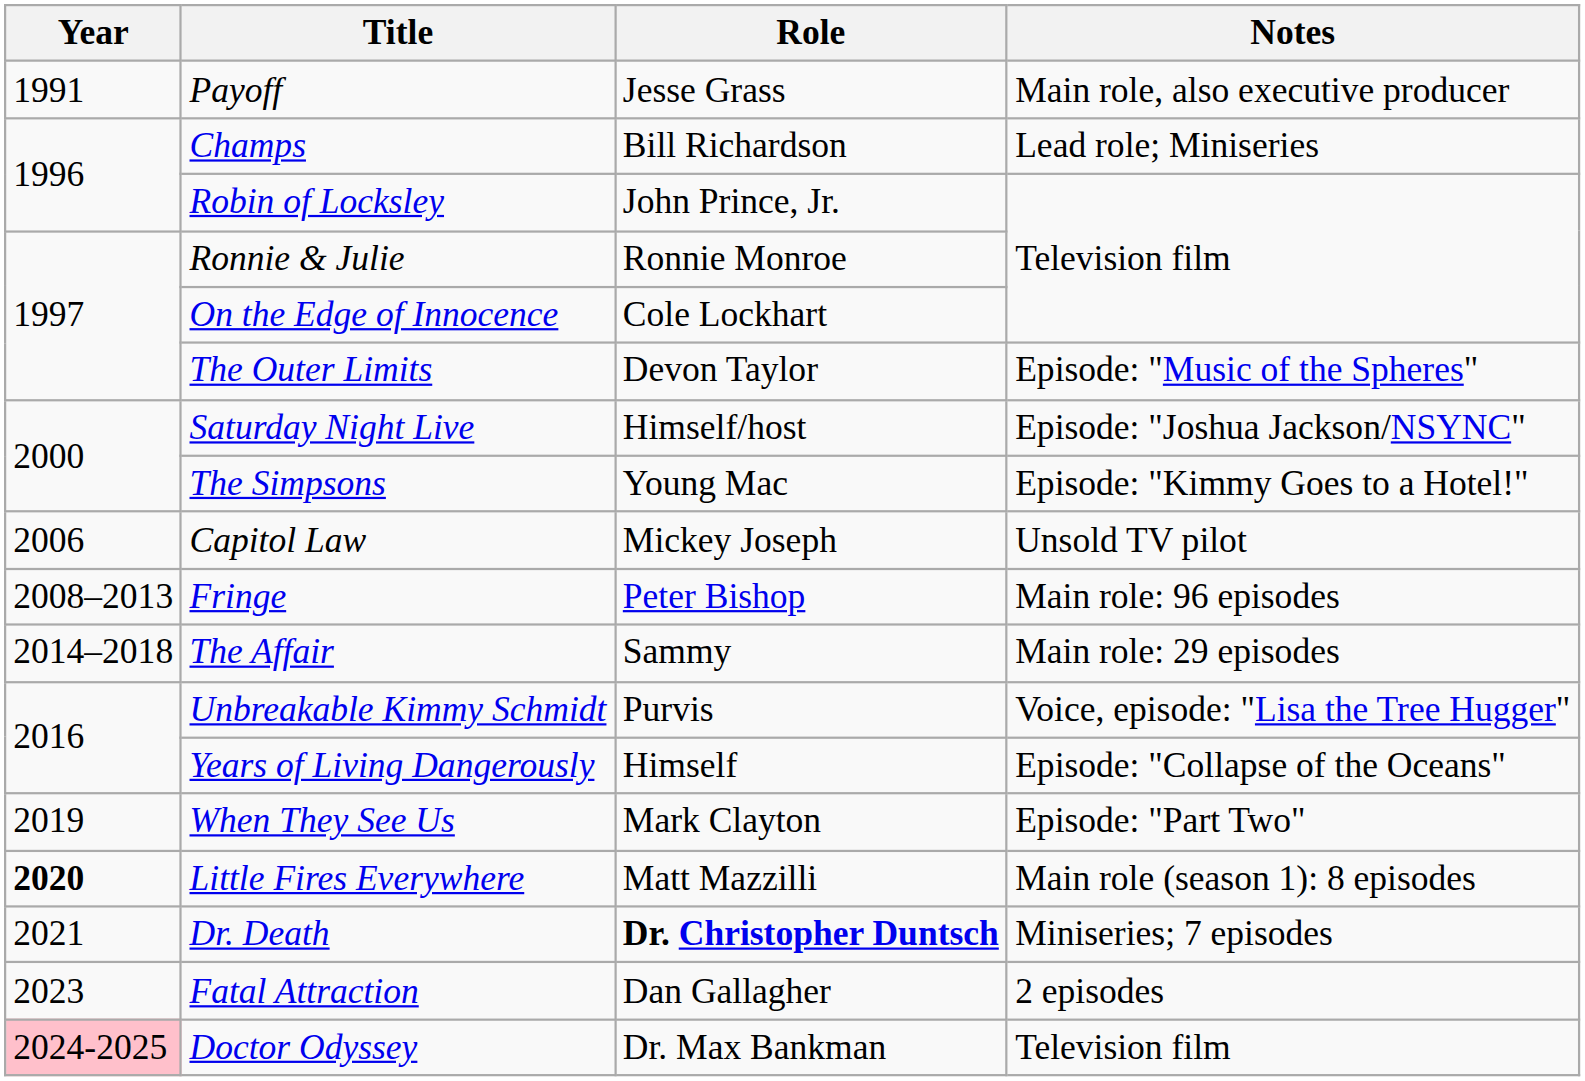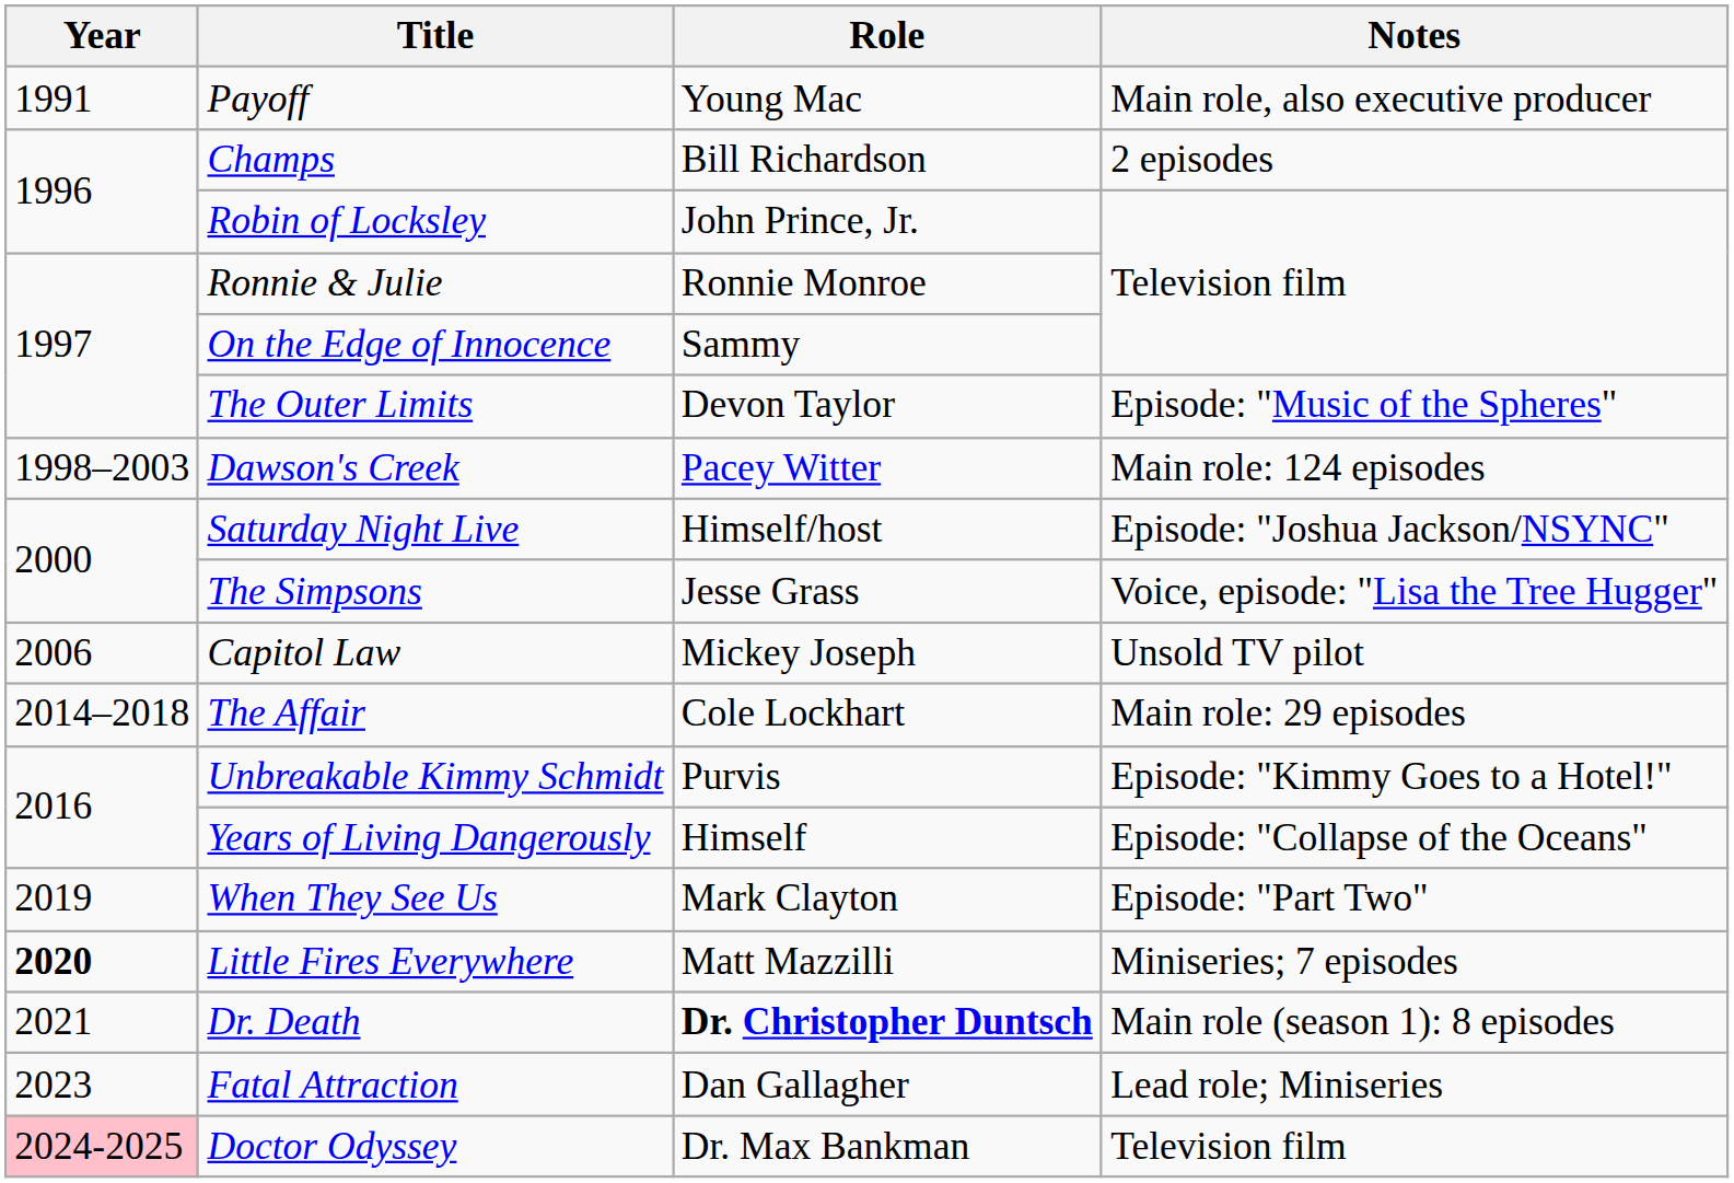 <table class="wikitable sortable">
 <tr>
 <th>Year</th>
 <th>Title</th>
 <th>Role</th>
 <th class=unsortable>Notes</th>
 </tr>
 <tr>
 <td>1991</td>
 <td><em>Payoff</em></td>
-<td>Jesse Grass</td>
+<td>Young Mac</td>
 <td>Main role, also executive producer</td>
 </tr>
 <tr>
 <td rowspan="2">1996</td>
 <td><em><a href='#'>Champs</a></em></td>
 <td>Bill Richardson</td>
-<td>Lead role; Miniseries</td>
+<td>2 episodes</td>
 </tr>
 <tr>
 <td><em><a href='#'>Robin of Locksley</a></em></td>
 <td>John Prince, Jr.</td>
 <td rowspan="3">Television film</td>
 </tr>
 <tr>
 <td rowspan="3">1997</td>
 <td><em>Ronnie & Julie</em></td>
 <td>Ronnie Monroe</td>
 </tr>
 <tr>
 <td><em><a href='#'>On the Edge of Innocence</a></em></td>
-<td>Cole Lockhart</td>
+<td>Sammy</td>
 </tr>
 <tr>
 <td data-sort-value="Outer Limits, The"><em><a href='#'>The Outer Limits</a></em></td>
 <td>Devon Taylor</td>
 <td>Episode: "<a href='#'>Music of the Spheres</a>"</td>
+</tr>
+<tr>
+<td>1998–2003</td>
+<td><em><a href='#'>Dawson's Creek</a></em></td>
+<td><a href='#'>Pacey Witter</a></td>
+<td>Main role: 124 episodes</td>
 </tr>
 <tr>
 <td rowspan="2">2000</td>
 <td><em><a href='#'>Saturday Night Live</a></em></td>
 <td>Himself/host</td>
 <td>Episode: "Joshua Jackson/<a href='#'>NSYNC</a>"</td>
 </tr>
 <tr>
 <td data-sort-value="Simpsons, The"><em><a href='#'>The Simpsons</a></em></td>
-<td>Young Mac</td>
-<td>Episode: "Kimmy Goes to a Hotel!"</td>
+<td>Jesse Grass</td>
+<td>Voice, episode: "<a href='#'>Lisa the Tree Hugger</a>"</td>
 </tr>
 <tr>
 <td>2006</td>
 <td><em>Capitol Law</em></td>
 <td>Mickey Joseph</td>
 <td>Unsold TV pilot</td>
 </tr>
 <tr>
-<td>2008–2013</td>
-<td><em><a href='#'>Fringe</a></em></td>
-<td><a href='#'>Peter Bishop</a></td>
-<td>Main role: 96 episodes</td>
-</tr>
-<tr>
 <td>2014–2018</td>
 <td data-sort-value="Affair, The"><em><a href='#'>The Affair</a></em></td>
-<td>Sammy</td>
+<td>Cole Lockhart</td>
 <td>Main role: 29 episodes</td>
 </tr>
 <tr>
 <td rowspan="2">2016</td>
 <td><em><a href='#'>Unbreakable Kimmy Schmidt</a></em></td>
 <td>Purvis</td>
-<td>Voice, episode: "<a href='#'>Lisa the Tree Hugger</a>"</td>
+<td>Episode: "Kimmy Goes to a Hotel!"</td>
 </tr>
 <tr>
 <td><em><a href='#'>Years of Living Dangerously</a></em></td>
 <td>Himself</td>
 <td>Episode: "Collapse of the Oceans"</td>
 </tr>
 <tr>
 <td>2019</td>
 <td><em><a href='#'>When They See Us</a></em></td>
 <td>Mark Clayton</td>
 <td>Episode: "Part Two"</td>
 </tr>
 <tr>
 <td><strong>2020</strong></td>
 <td><em><a href='#'>Little Fires Everywhere</a></em></td>
 <td>Matt Mazzilli</td>
-<td>Main role (season 1): 8 episodes</td>
+<td>Miniseries; 7 episodes</td>
 </tr>
 <tr>
 <td>2021</td>
 <td><em><a href='#'>Dr. Death</a></em></td>
 <td><strong>Dr. <a href='#'>Christopher Duntsch</a></strong></td>
-<td>Miniseries; 7 episodes</td>
+<td>Main role (season 1): 8 episodes</td>
 </tr>
 <tr>
 <td>2023</td>
 <td><em><a href='#'>Fatal Attraction</a></em></td>
 <td>Dan Gallagher</td>
-<td>2 episodes</td>
+<td>Lead role; Miniseries</td>
 </tr>
 <tr>
 <td style="background: pink;">2024-2025</td>
 <td><em><a href='#'>Doctor Odyssey</a></em></td>
 <td>Dr. Max Bankman</td>
 <td>Television film</td>
 </tr>
 </table>
